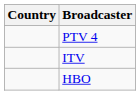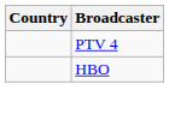 <table class="wikitable">
 <tr>
 <th align=center>Country</th>
 <th align=center>Broadcaster</th>
 </tr>
 <tr>
 <td></td>
 <td><a href='#'>PTV 4</a></td>
 </tr>
 <tr>
 <td></td>
-<td><a href='#'>ITV</a></td>
-</tr>
-<tr>
-<td></td>
 <td><a href='#'>HBO</a></td>
 </tr>
 </table>
